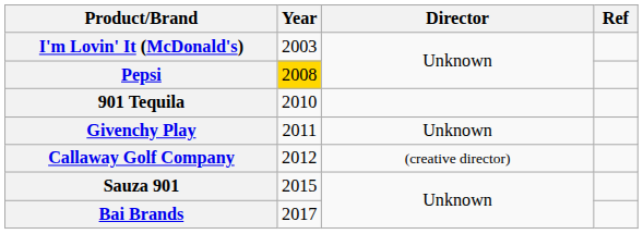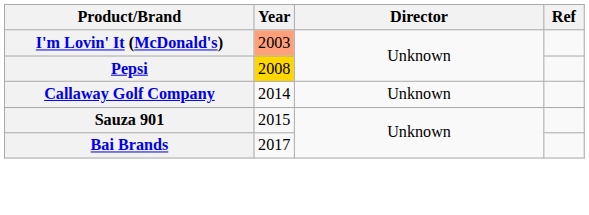 <table class="wikitable sortable plainrowheaders" style="text-align: center;">
 <tr>
 <th scope="col" style="width: 15em;">Product/Brand</th>
 <th scope="col">Year</th>
 <th scope="col" style="width: 15em;">Director</th>
 <th scope="col" style="width: 2em;" class="unsortable">Ref</th>
 </tr>
 <tr>
 <th scope="row"><a href='#'>I'm Lovin' It</a> (<a href='#'>McDonald's</a>)</th>
-<td>2003</td>
+<td style="background: lightsalmon;">2003</td>
 <td rowspan="2">Unknown</td>
 <td></td>
 </tr>
 <tr>
 <th scope="row"><a href='#'>Pepsi</a></th>
 <td style="background: gold;">2008</td>
 <td></td>
 </tr>
 <tr>
-<th scope="row">901 Tequila</th>
-<td>2010</td>
-<td></td>
-<td></td>
-</tr>
-<tr>
-<th scope="row"><a href='#'>Givenchy Play</a></th>
-<td>2011</td>
+<th scope="row"><a href='#'>Callaway Golf Company</a></th>
+<td>2014</td>
 <td>Unknown</td>
-<td></td>
-</tr>
-<tr>
-<th scope="row"><a href='#'>Callaway Golf Company</a></th>
-<td>2012</td>
-<td><small> (creative director) </small></td>
 <td></td>
 </tr>
 <tr>
 <th scope="row">Sauza 901</th>
 <td>2015</td>
 <td rowspan="2">Unknown</td>
 <td></td>
 </tr>
 <tr>
 <th scope="row"><a href='#'>Bai Brands</a></th>
 <td>2017</td>
 <td></td>
 </tr>
 </table>
